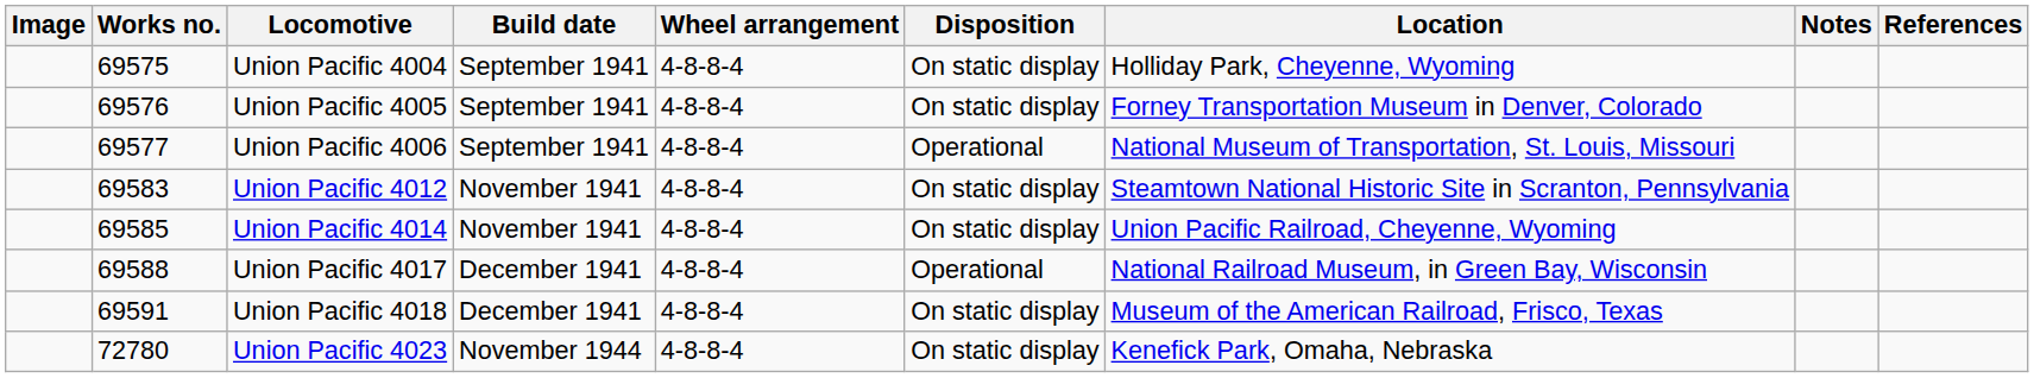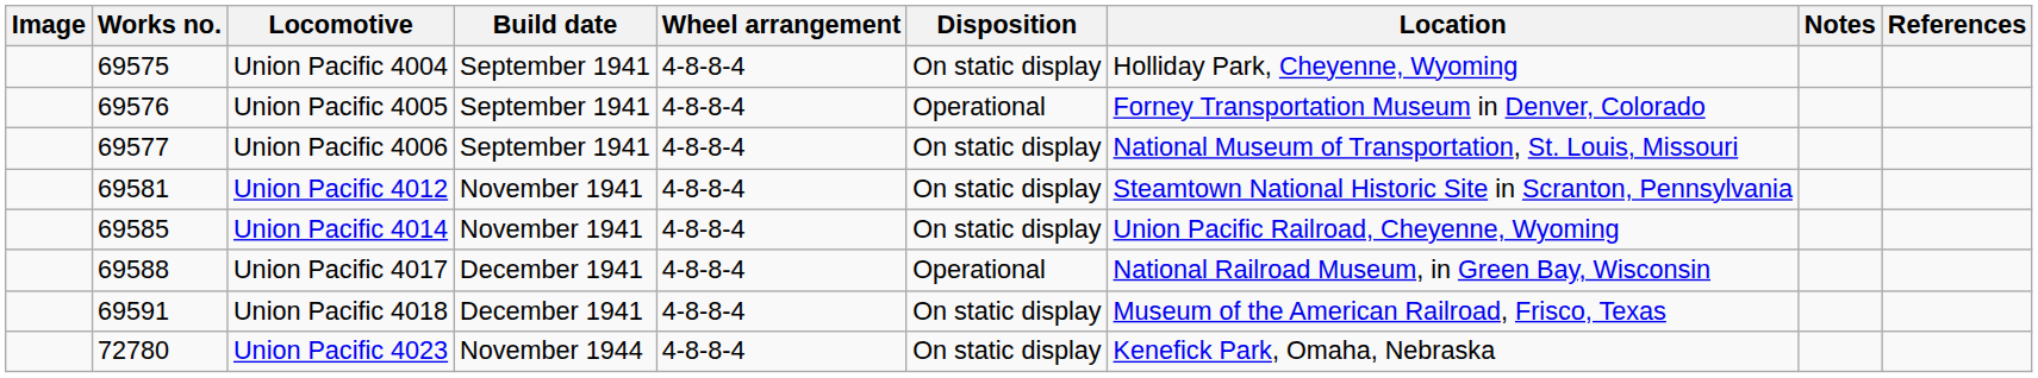 <table class="wikitable">
 <tr>
 <th>Image</th>
 <th>Works no.</th>
 <th>Locomotive</th>
 <th>Build date</th>
 <th>Wheel arrangement</th>
 <th>Disposition</th>
 <th>Location</th>
 <th>Notes</th>
 <th>References</th>
 </tr>
 <tr>
 <td></td>
 <td>69575</td>
 <td>Union Pacific 4004</td>
 <td>September 1941</td>
 <td>4-8-8-4</td>
 <td>On static display</td>
 <td>Holliday Park, <a href='#'>Cheyenne, Wyoming</a></td>
 <td></td>
 <td></td>
 </tr>
 <tr>
 <td></td>
 <td>69576</td>
 <td>Union Pacific 4005</td>
 <td>September 1941</td>
 <td>4-8-8-4</td>
-<td>On static display</td>
+<td>Operational</td>
 <td><a href='#'>Forney Transportation Museum</a> in <a href='#'>Denver, Colorado</a></td>
 <td></td>
 <td></td>
 </tr>
 <tr>
 <td></td>
 <td>69577</td>
 <td>Union Pacific 4006</td>
 <td>September 1941</td>
 <td>4-8-8-4</td>
-<td>Operational</td>
+<td>On static display</td>
 <td><a href='#'>National Museum of Transportation</a>, <a href='#'>St. Louis, Missouri</a></td>
 <td></td>
 <td></td>
 </tr>
 <tr>
 <td></td>
-<td>69583</td>
+<td>69581</td>
 <td><a href='#'>Union Pacific 4012</a></td>
 <td>November 1941</td>
 <td>4-8-8-4</td>
 <td>On static display</td>
 <td><a href='#'>Steamtown National Historic Site</a> in <a href='#'>Scranton, Pennsylvania</a></td>
 <td></td>
 <td></td>
 </tr>
 <tr>
 <td></td>
 <td>69585</td>
 <td><a href='#'>Union Pacific 4014</a></td>
 <td>November 1941</td>
 <td>4-8-8-4</td>
 <td>On static display</td>
 <td><a href='#'>Union Pacific Railroad, Cheyenne, Wyoming</a></td>
 <td></td>
 <td></td>
 </tr>
 <tr>
 <td></td>
 <td>69588</td>
 <td>Union Pacific 4017</td>
 <td>December 1941</td>
 <td>4-8-8-4</td>
 <td>Operational</td>
 <td><a href='#'>National Railroad Museum</a>, in <a href='#'>Green Bay, Wisconsin</a></td>
 <td></td>
 <td></td>
 </tr>
 <tr>
 <td></td>
 <td>69591</td>
 <td>Union Pacific 4018</td>
 <td>December 1941</td>
 <td>4-8-8-4</td>
 <td>On static display</td>
 <td><a href='#'>Museum of the American Railroad</a>, <a href='#'>Frisco, Texas</a></td>
 <td></td>
 <td></td>
 </tr>
 <tr>
 <td></td>
 <td>72780</td>
 <td><a href='#'>Union Pacific 4023</a></td>
 <td>November 1944</td>
 <td>4-8-8-4</td>
 <td>On static display</td>
 <td><a href='#'>Kenefick Park</a>, Omaha, Nebraska</td>
 <td></td>
 <td></td>
 </tr>
 </table>
